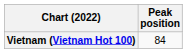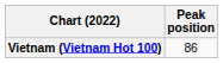 <table class="wikitable sortable plainrowheaders" style="text-align:center">
 <tr>
 <th scope="col">Chart (2022)</th>
 <th scope="col">Peak<br> position</th>
 </tr>
 <tr>
 <th scope="row">Vietnam (<a href='#'>Vietnam Hot 100</a>)</th>
-<td>84</td>
+<td>86</td>
 </tr>
 </table>
